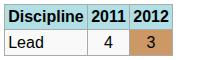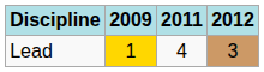 <table class="wikitable" style="text-align: center">
 <tr>
 <th style="background: #b0e0e6">Discipline</th>
+<th style="background: #b0e0e6">2009</th>
 <th style="background: #b0e0e6">2011</th>
 <th style="background: #b0e0e6">2012</th>
 </tr>
 <tr>
 <td align="left">Lead</td>
+<td style="background: gold">1</td>
 <td>4</td>
 <td style="background: #cc9966;">3</td>
 </tr>
 </table>
